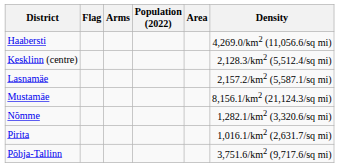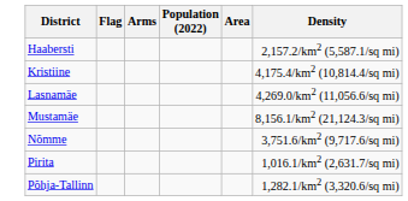 <table class="wikitable" style="float:right; margin-left:5px; margin-right:0">
 <tr>
 <th>District</th>
 <th>Flag</th>
 <th>Arms</th>
 <th>Population<br>(2022)</th>
 <th>Area</th>
 <th>Density</th>
 </tr>
 <tr>
 <td><a href='#'>Haabersti</a></td>
 <td align=center></td>
 <td align=center></td>
 <td align=right></td>
 <td align=right></td>
-<td align=right>4,269.0/km<sup>2</sup> (11,056.6/sq mi)</td>
+<td align=right>2,157.2/km<sup>2</sup> (5,587.1/sq mi)</td>
 </tr>
 <tr>
-<td><a href='#'>Kesklinn</a> (centre)</td>
+<td><a href='#'>Kristiine</a></td>
 <td align=center></td>
 <td align=center></td>
 <td align=right></td>
 <td align=right></td>
-<td align=right>2,128.3/km<sup>2</sup> (5,512.4/sq mi)</td>
+<td align=right>4,175.4/km<sup>2</sup> (10,814.4/sq mi)</td>
 </tr>
 <tr>
 <td><a href='#'>Lasnamäe</a></td>
 <td align=center></td>
 <td align=center></td>
 <td align=right></td>
 <td align=right></td>
-<td align=right>2,157.2/km<sup>2</sup> (5,587.1/sq mi)</td>
+<td align=right>4,269.0/km<sup>2</sup> (11,056.6/sq mi)</td>
 </tr>
 <tr>
 <td><a href='#'>Mustamäe</a></td>
 <td align=center></td>
 <td align=center></td>
 <td align=right></td>
 <td align=right></td>
 <td align=right>8,156.1/km<sup>2</sup> (21,124.3/sq mi)</td>
 </tr>
 <tr>
 <td><a href='#'>Nõmme</a></td>
 <td align=center></td>
 <td align=center></td>
 <td align=right></td>
 <td align=right></td>
-<td align=right>1,282.1/km<sup>2</sup> (3,320.6/sq mi)</td>
+<td align=right>3,751.6/km<sup>2</sup> (9,717.6/sq mi)</td>
 </tr>
 <tr>
 <td><a href='#'>Pirita</a></td>
 <td align=center></td>
 <td align=center></td>
 <td align=right></td>
 <td align=right></td>
 <td align=right>1,016.1/km<sup>2</sup> (2,631.7/sq mi)</td>
 </tr>
 <tr>
 <td><a href='#'>Põhja-Tallinn</a></td>
 <td align=center></td>
 <td align=center></td>
 <td align=right></td>
 <td align=right></td>
-<td align=right>3,751.6/km<sup>2</sup> (9,717.6/sq mi)</td>
+<td align=right>1,282.1/km<sup>2</sup> (3,320.6/sq mi)</td>
 </tr>
 </table>
